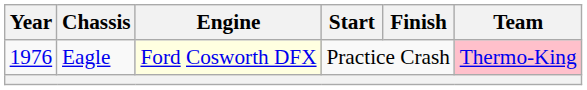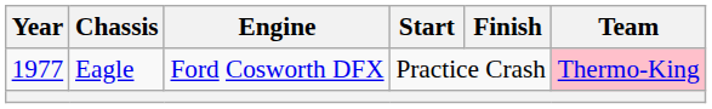 <table class="wikitable" style="font-size: 95%;">
 <tr>
 <th>Year</th>
 <th>Chassis</th>
 <th>Engine</th>
 <th>Start</th>
 <th>Finish</th>
 <th>Team</th>
 </tr>
 <tr>
-<td><a href='#'>1976</a></td>
+<td><a href='#'>1977</a></td>
 <td><a href='#'>Eagle</a></td>
-<td style="background: lightyellow;"><a href='#'>Ford</a> <a href='#'>Cosworth DFX</a></td>
+<td><a href='#'>Ford</a> <a href='#'>Cosworth DFX</a></td>
 <td colspan=2 align=center>Practice Crash</td>
 <td style="background: pink;"><a href='#'>Thermo-King</a></td>
 </tr>
 <tr>
 <th colspan="17"></th>
 </tr>
 </table>
